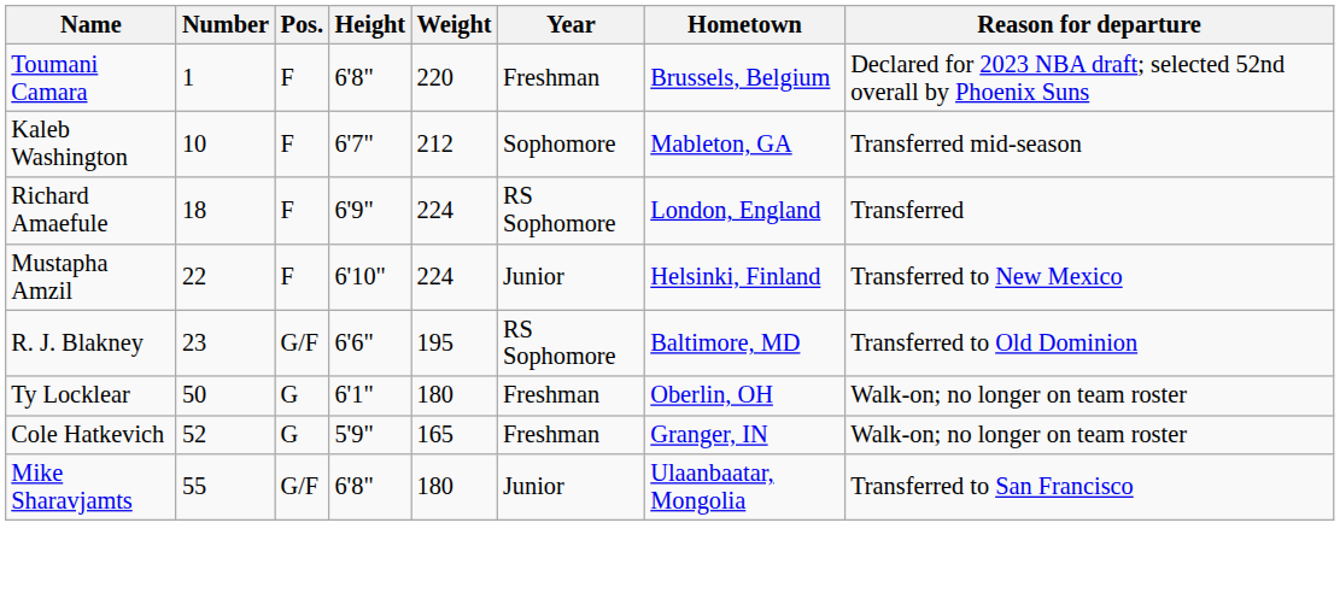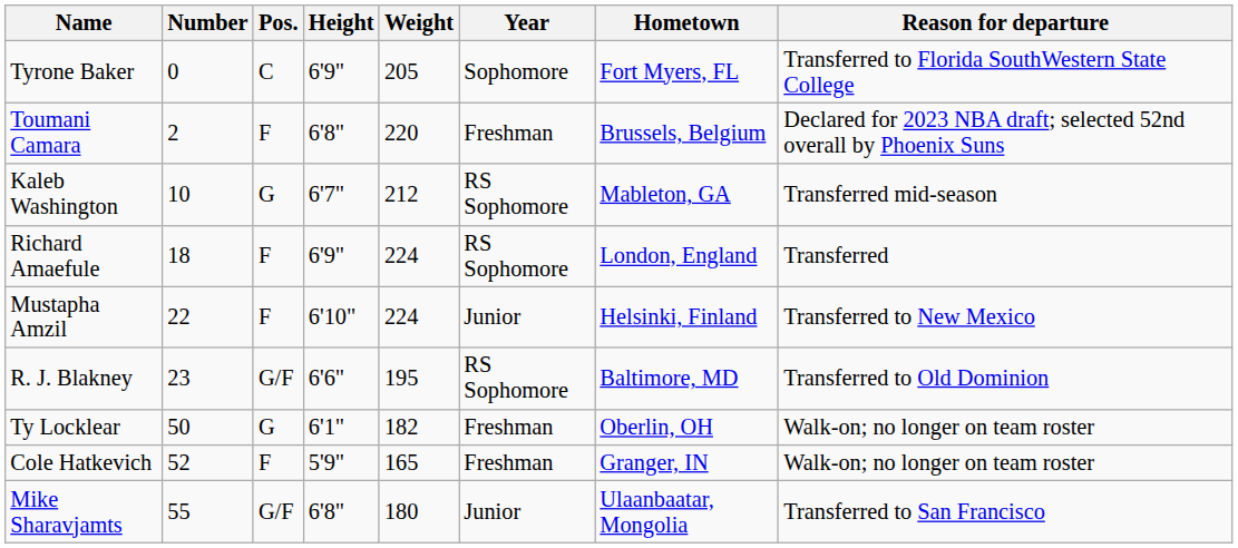 <table class="wikitable sortable" border="1">
 <tr>
 <th>Name</th>
 <th>Number</th>
 <th>Pos.</th>
 <th>Height</th>
 <th>Weight</th>
 <th>Year</th>
 <th>Hometown</th>
 <th class="unsortable">Reason for departure</th>
 </tr>
 <tr>
+<td>Tyrone Baker</td>
+<td>0</td>
+<td>C</td>
+<td>6'9"</td>
+<td>205</td>
+<td>Sophomore</td>
+<td><a href='#'>Fort Myers, FL</a></td>
+<td>Transferred to <a href='#'>Florida SouthWestern State College</a></td>
+</tr>
+<tr>
 <td><a href='#'>Toumani Camara</a></td>
-<td>1</td>
+<td>2</td>
 <td>F</td>
 <td>6'8"</td>
 <td>220</td>
 <td>Freshman</td>
 <td><a href='#'>Brussels, Belgium</a></td>
 <td>Declared for <a href='#'>2023 NBA draft</a>; selected 52nd overall by <a href='#'>Phoenix Suns</a></td>
 </tr>
 <tr>
 <td>Kaleb Washington</td>
 <td>10</td>
-<td>F</td>
+<td>G</td>
 <td>6'7"</td>
 <td>212</td>
-<td>Sophomore</td>
+<td>RS Sophomore</td>
 <td><a href='#'>Mableton, GA</a></td>
 <td>Transferred mid-season</td>
 </tr>
 <tr>
 <td>Richard Amaefule</td>
 <td>18</td>
 <td>F</td>
 <td>6'9"</td>
 <td>224</td>
 <td>RS Sophomore</td>
 <td><a href='#'>London, England</a></td>
 <td>Transferred</td>
 </tr>
 <tr>
 <td>Mustapha Amzil</td>
 <td>22</td>
 <td>F</td>
 <td>6'10"</td>
 <td>224</td>
 <td>Junior</td>
 <td><a href='#'>Helsinki, Finland</a></td>
 <td>Transferred to <a href='#'>New Mexico</a></td>
 </tr>
 <tr>
 <td>R. J. Blakney</td>
 <td>23</td>
 <td>G/F</td>
 <td>6'6"</td>
 <td>195</td>
 <td>RS Sophomore</td>
 <td><a href='#'>Baltimore, MD</a></td>
 <td>Transferred to <a href='#'>Old Dominion</a></td>
 </tr>
 <tr>
 <td>Ty Locklear</td>
 <td>50</td>
 <td>G</td>
 <td>6'1"</td>
-<td>180</td>
+<td>182</td>
 <td>Freshman</td>
 <td><a href='#'>Oberlin, OH</a></td>
 <td>Walk-on; no longer on team roster</td>
 </tr>
 <tr>
 <td>Cole Hatkevich</td>
 <td>52</td>
-<td>G</td>
+<td>F</td>
 <td>5'9"</td>
 <td>165</td>
 <td>Freshman</td>
 <td><a href='#'>Granger, IN</a></td>
 <td>Walk-on; no longer on team roster</td>
 </tr>
 <tr>
 <td><a href='#'>Mike Sharavjamts</a></td>
 <td>55</td>
 <td>G/F</td>
 <td>6'8"</td>
 <td>180</td>
 <td>Junior</td>
 <td><a href='#'>Ulaanbaatar, Mongolia</a></td>
 <td>Transferred to <a href='#'>San Francisco</a></td>
 </tr>
 </table>
